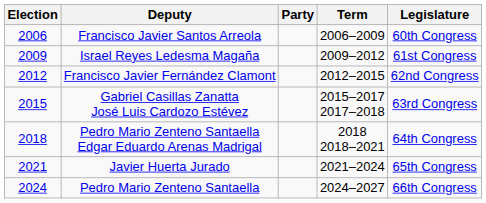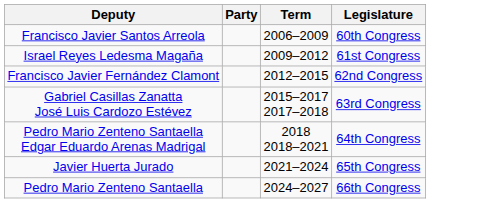 <table class="wikitable sortable" style="text-align: center">
 <tr>
-<th>Election</th>
 <th class="unsortable">Deputy</th>
 <th class="unsortable">Party</th>
 <th class="unsortable">Term</th>
 <th class="unsortable">Legislature</th>
 </tr>
 <tr>
-<td><a href='#'>2006</a></td>
 <td><a href='#'>Francisco Javier Santos Arreola</a></td>
 <td></td>
 <td>2006–2009</td>
 <td><a href='#'>60th Congress</a></td>
 </tr>
 <tr>
-<td><a href='#'>2009</a></td>
 <td><a href='#'>Israel Reyes Ledesma Magaña</a></td>
 <td></td>
 <td>2009–2012</td>
 <td><a href='#'>61st Congress</a></td>
 </tr>
 <tr>
-<td><a href='#'>2012</a></td>
 <td><a href='#'>Francisco Javier Fernández Clamont</a></td>
 <td></td>
 <td>2012–2015</td>
 <td><a href='#'>62nd Congress</a></td>
 </tr>
 <tr>
-<td><a href='#'>2015</a></td>
 <td><a href='#'>Gabriel Casillas Zanatta</a><br><a href='#'>José Luis Cardozo Estévez</a></td>
 <td></td>
 <td>2015–2017<br>2017–2018</td>
 <td><a href='#'>63rd Congress</a></td>
 </tr>
 <tr>
-<td><a href='#'>2018</a></td>
 <td><a href='#'>Pedro Mario Zenteno Santaella</a><br><a href='#'>Edgar Eduardo Arenas Madrigal</a></td>
 <td></td>
 <td>2018<br>2018–2021</td>
 <td><a href='#'>64th Congress</a></td>
 </tr>
 <tr>
-<td><a href='#'>2021</a></td>
 <td><a href='#'>Javier Huerta Jurado</a></td>
 <td></td>
 <td>2021–2024</td>
 <td><a href='#'>65th Congress</a></td>
 </tr>
 <tr>
-<td><a href='#'>2024</a></td>
 <td><a href='#'>Pedro Mario Zenteno Santaella</a></td>
 <td></td>
 <td>2024–2027</td>
 <td><a href='#'>66th Congress</a></td>
 </tr>
 </table>
